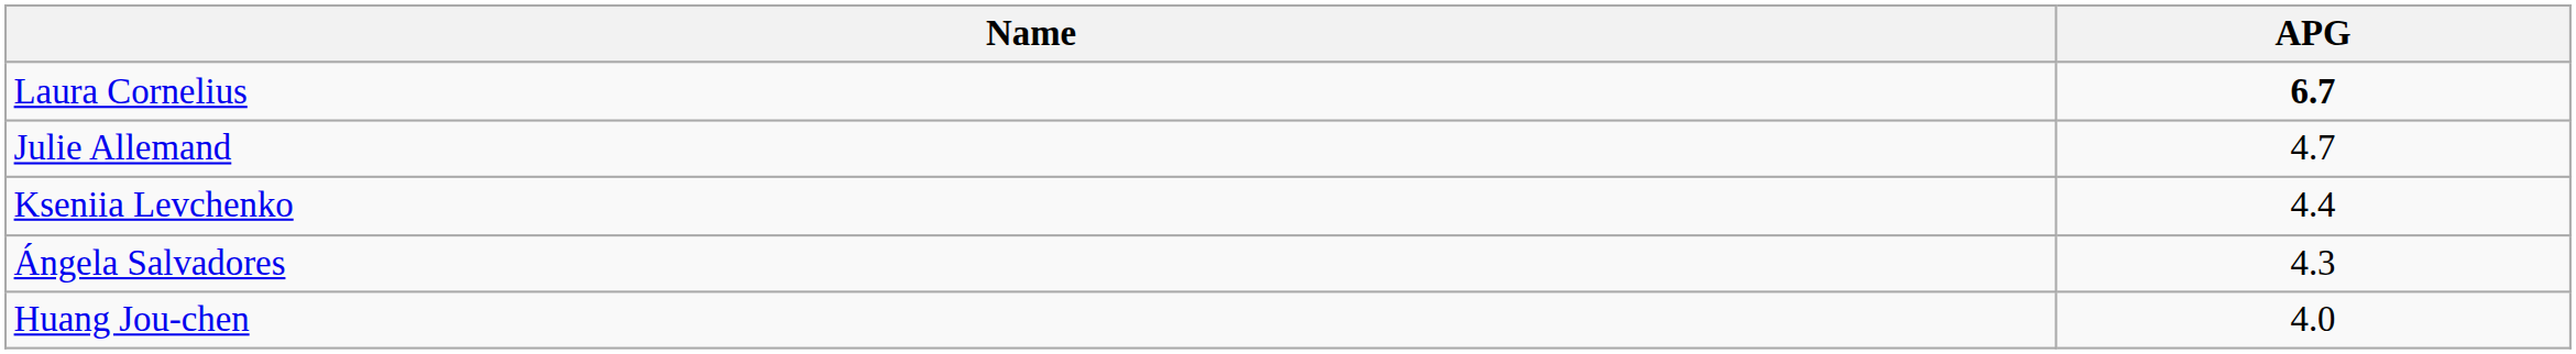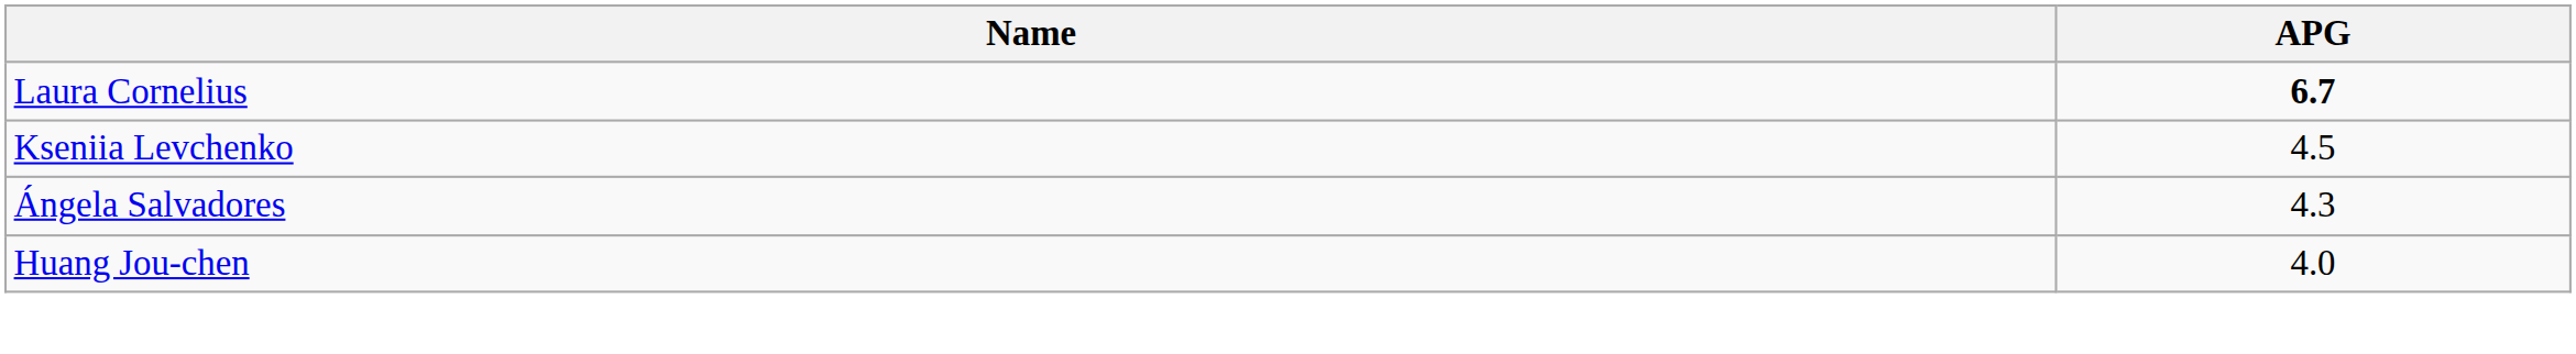 <table class=wikitable width="90%">
 <tr>
 <th width="80%">Name</th>
 <th width="20%">APG</th>
 </tr>
 <tr>
 <td> <a href='#'>Laura Cornelius</a></td>
 <td align=center><strong>6.7</strong></td>
 </tr>
 <tr>
-<td> <a href='#'>Julie Allemand</a></td>
-<td align=center>4.7</td>
-</tr>
-<tr>
 <td> <a href='#'>Kseniia Levchenko</a></td>
-<td align=center>4.4</td>
+<td align=center>4.5</td>
 </tr>
 <tr>
 <td> <a href='#'>Ángela Salvadores</a></td>
 <td align=center>4.3</td>
 </tr>
 <tr>
 <td> <a href='#'>Huang Jou-chen</a></td>
 <td align=center>4.0</td>
 </tr>
 </table>
